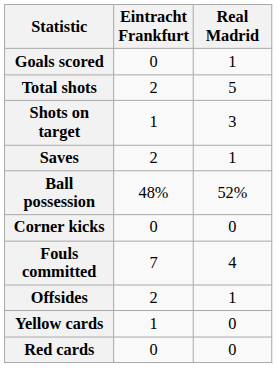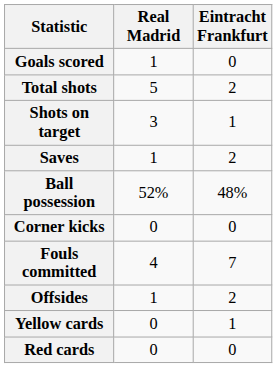 <table class="wikitable plainrowheaders" style="text-align:center">
 <tr>
 <th scope="col" style="width:100px">Statistic</th>
+<th scope="col" style="width:70px">Real Madrid</th>
 <th scope="col" style="width:70px">Eintracht Frankfurt</th>
-<th scope="col" style="width:70px">Real Madrid</th>
 </tr>
 <tr>
 <th scope=row>Goals scored</th>
+<td>1</td>
 <td>0</td>
+</tr>
+<tr>
+<th scope=row>Total shots</th>
+<td>5</td>
+<td>2</td>
+</tr>
+<tr>
+<th scope=row>Shots on target</th>
+<td>3</td>
 <td>1</td>
 </tr>
 <tr>
-<th scope=row>Total shots</th>
+<th scope=row>Saves</th>
+<td>1</td>
 <td>2</td>
-<td>5</td>
-</tr>
-<tr>
-<th scope=row>Shots on target</th>
-<td>1</td>
-<td>3</td>
-</tr>
-<tr>
-<th scope=row>Saves</th>
-<td>2</td>
-<td>1</td>
 </tr>
 <tr>
 <th scope=row>Ball possession</th>
+<td>52%</td>
 <td>48%</td>
-<td>52%</td>
 </tr>
 <tr>
 <th scope=row>Corner kicks</th>
 <td>0</td>
 <td>0</td>
 </tr>
 <tr>
 <th scope=row>Fouls committed</th>
+<td>4</td>
 <td>7</td>
-<td>4</td>
 </tr>
 <tr>
 <th scope=row>Offsides</th>
+<td>1</td>
 <td>2</td>
-<td>1</td>
 </tr>
 <tr>
 <th scope=row>Yellow cards</th>
+<td>0</td>
 <td>1</td>
-<td>0</td>
 </tr>
 <tr>
 <th scope=row>Red cards</th>
 <td>0</td>
 <td>0</td>
 </tr>
 </table>
